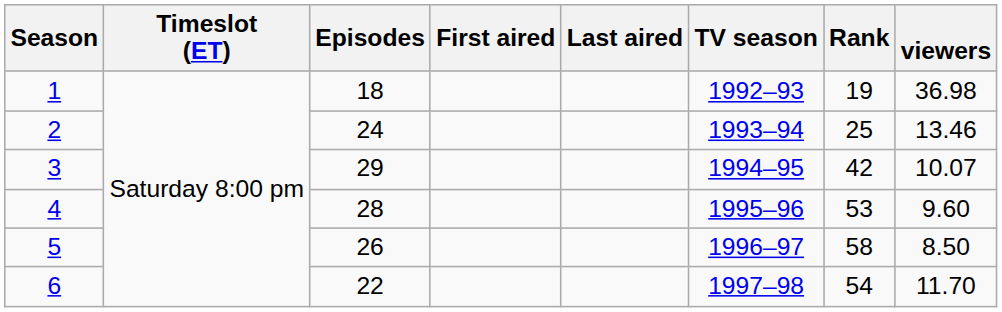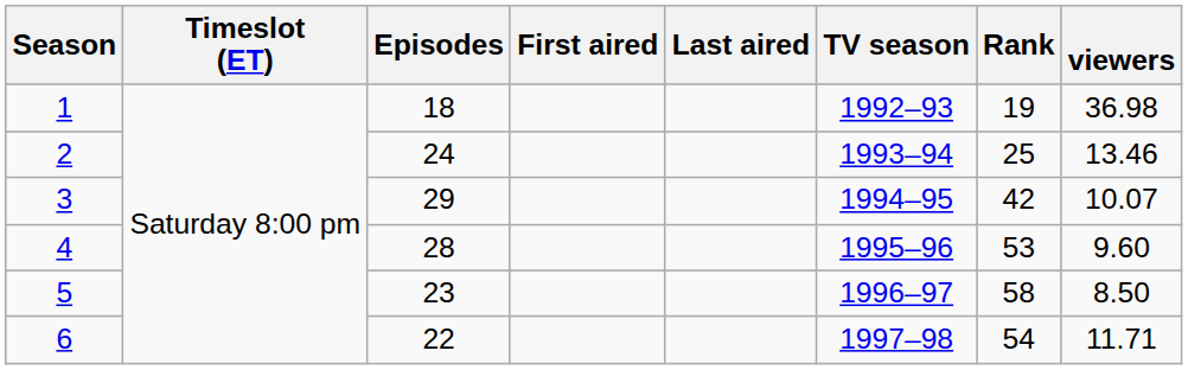 <table class="wikitable" style="text-align:center">
 <tr>
 <th>Season</th>
 <th>Timeslot<br>(<a href='#'>ET</a>)</th>
 <th>Episodes</th>
 <th>First aired</th>
 <th>Last aired</th>
 <th>TV season</th>
 <th>Rank</th>
 <th><br>viewers<br></th>
 </tr>
 <tr>
 <td><a href='#'>1</a></td>
 <td rowspan="6">Saturday 8:00 pm</td>
 <td>18</td>
 <td></td>
 <td></td>
 <td><a href='#'>1992–93</a></td>
 <td>19</td>
 <td>36.98</td>
 </tr>
 <tr>
 <td><a href='#'>2</a></td>
 <td>24</td>
 <td></td>
 <td></td>
 <td><a href='#'>1993–94</a></td>
 <td>25</td>
 <td>13.46</td>
 </tr>
 <tr>
 <td><a href='#'>3</a></td>
 <td>29</td>
 <td></td>
 <td></td>
 <td><a href='#'>1994–95</a></td>
 <td>42</td>
 <td>10.07</td>
 </tr>
 <tr>
 <td><a href='#'>4</a></td>
 <td>28</td>
 <td></td>
 <td></td>
 <td><a href='#'>1995–96</a></td>
 <td>53</td>
 <td>9.60</td>
 </tr>
 <tr>
 <td><a href='#'>5</a></td>
-<td>26</td>
+<td>23</td>
 <td></td>
 <td></td>
 <td><a href='#'>1996–97</a></td>
 <td>58</td>
 <td>8.50</td>
 </tr>
 <tr>
 <td><a href='#'>6</a></td>
 <td>22</td>
 <td></td>
 <td></td>
 <td><a href='#'>1997–98</a></td>
 <td>54</td>
-<td>11.70</td>
+<td>11.71</td>
 </tr>
 </table>
